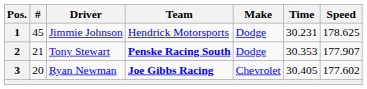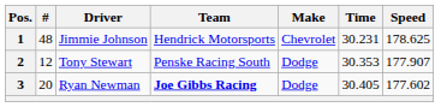 <table class="wikitable" style="font-size:95%">
 <tr>
 <th>Pos.</th>
 <th>#</th>
 <th>Driver</th>
 <th>Team</th>
 <th>Make</th>
 <th>Time</th>
 <th>Speed</th>
 </tr>
 <tr>
 <th>1</th>
-<td>45</td>
+<td>48</td>
 <td><a href='#'>Jimmie Johnson</a></td>
 <td><a href='#'>Hendrick Motorsports</a></td>
-<td><a href='#'>Dodge</a></td>
+<td><a href='#'>Chevrolet</a></td>
 <td>30.231</td>
 <td>178.625</td>
 </tr>
 <tr>
 <th>2</th>
-<td>21</td>
+<td>12</td>
 <td><a href='#'>Tony Stewart</a></td>
-<td><strong><a href='#'>Penske Racing South</a></strong></td>
+<td><a href='#'>Penske Racing South</a></td>
 <td><a href='#'>Dodge</a></td>
 <td>30.353</td>
 <td>177.907</td>
 </tr>
 <tr>
 <th>3</th>
 <td>20</td>
 <td><a href='#'>Ryan Newman</a></td>
 <td><strong><a href='#'>Joe Gibbs Racing</a></strong></td>
-<td><a href='#'>Chevrolet</a></td>
+<td><a href='#'>Dodge</a></td>
 <td>30.405</td>
 <td>177.602</td>
 </tr>
 <tr>
 <th colspan="7"></th>
 </tr>
 </table>
